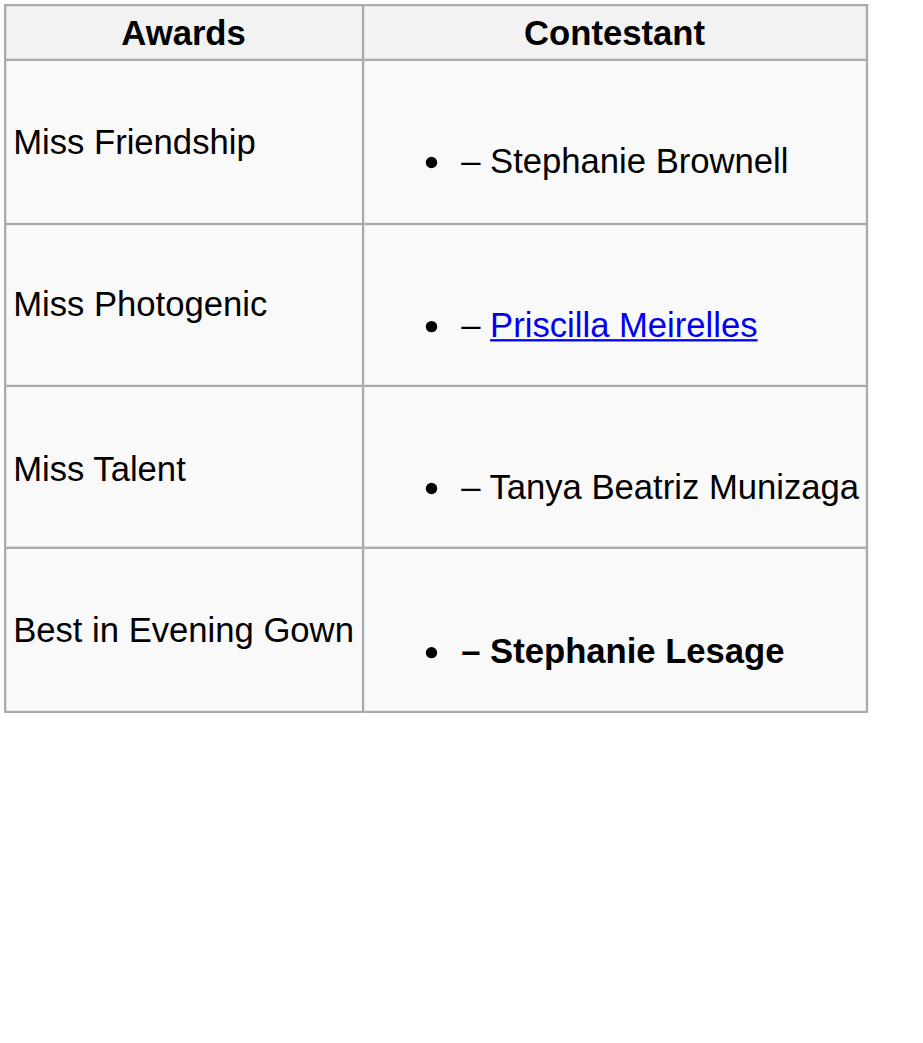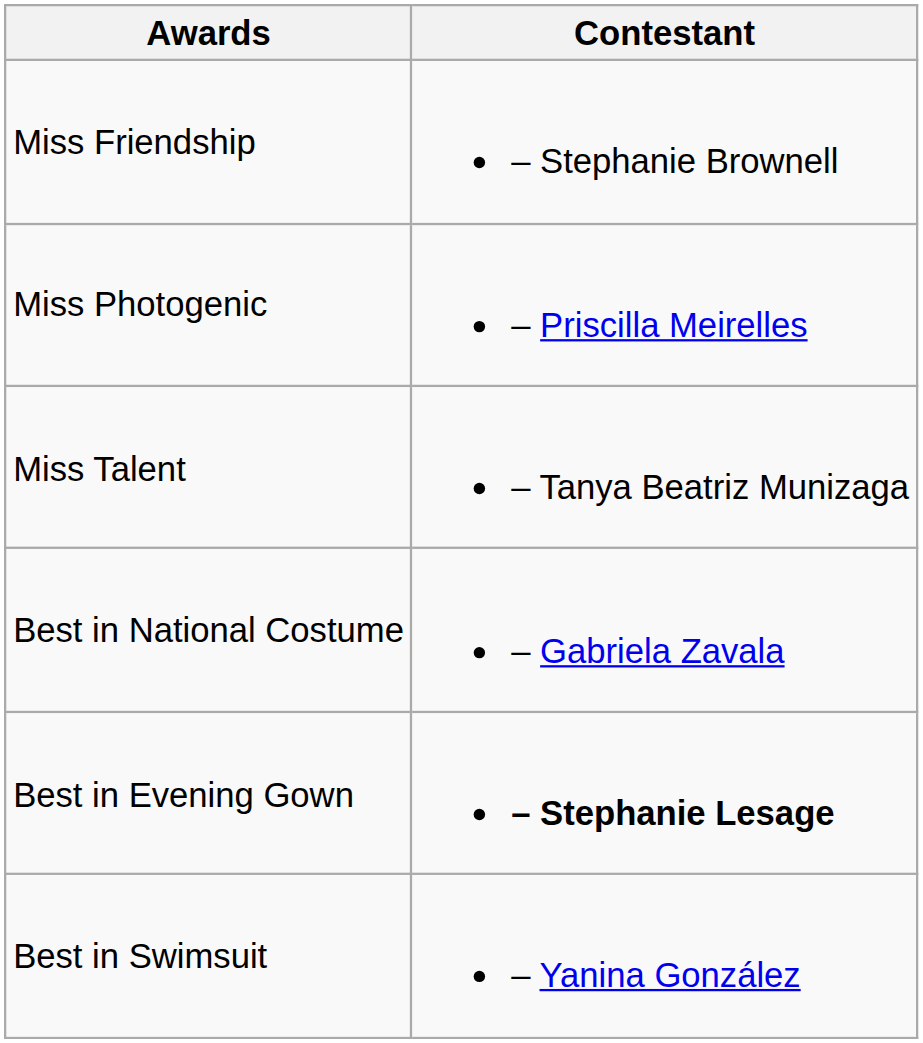 <table class="wikitable sortable" style="font-size:95%;">
 <tr>
 <th>Awards</th>
 <th>Contestant</th>
 </tr>
 <tr>
 <td>Miss Friendship</td>
 <td><br><ul><li> – Stephanie Brownell</li></ul></td>
 </tr>
 <tr>
 <td>Miss Photogenic</td>
 <td><br><ul><li> – <a href='#'>Priscilla Meirelles</a></li></ul></td>
 </tr>
 <tr>
 <td>Miss Talent</td>
 <td><br><ul><li> – Tanya Beatriz Munizaga</li></ul></td>
 </tr>
 <tr>
+<td>Best in National Costume</td>
+<td><br><ul><li> – <a href='#'>Gabriela Zavala</a></li></ul></td>
+</tr>
+<tr>
 <td>Best in Evening Gown</td>
 <td><strong><br><ul><li> – Stephanie Lesage</li></ul></strong></td>
 </tr>
+<tr>
+<td>Best in Swimsuit</td>
+<td><br><ul><li> – <a href='#'>Yanina González</a></li></ul></td>
+</tr>
 </table>
